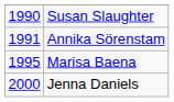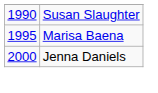 <table class="wikitable">
 <tr>
 </tr>
 <tr>
 <td><a href='#'>1990</a></td>
 <td><a href='#'>Susan Slaughter</a></td>
-</tr>
-<tr>
-<td><a href='#'>1991</a></td>
-<td><a href='#'>Annika Sörenstam</a></td>
 </tr>
 <tr>
 <td><a href='#'>1995</a></td>
 <td><a href='#'>Marisa Baena</a></td>
 </tr>
 <tr>
 <td><a href='#'>2000</a></td>
 <td>Jenna Daniels</td>
 </tr>
 </table>
